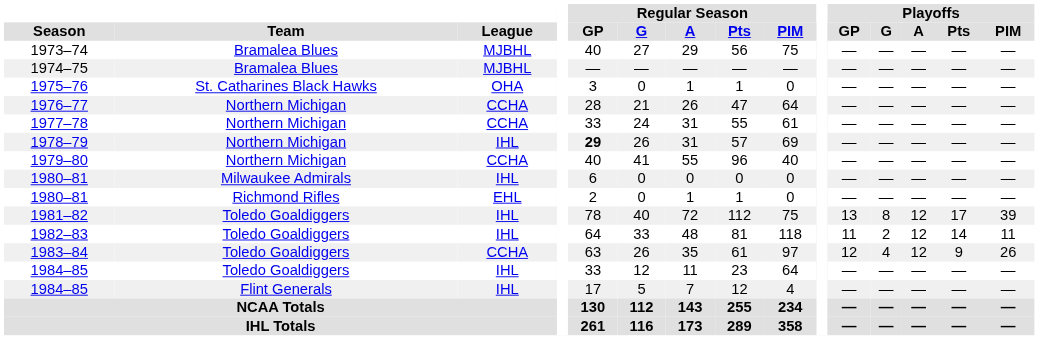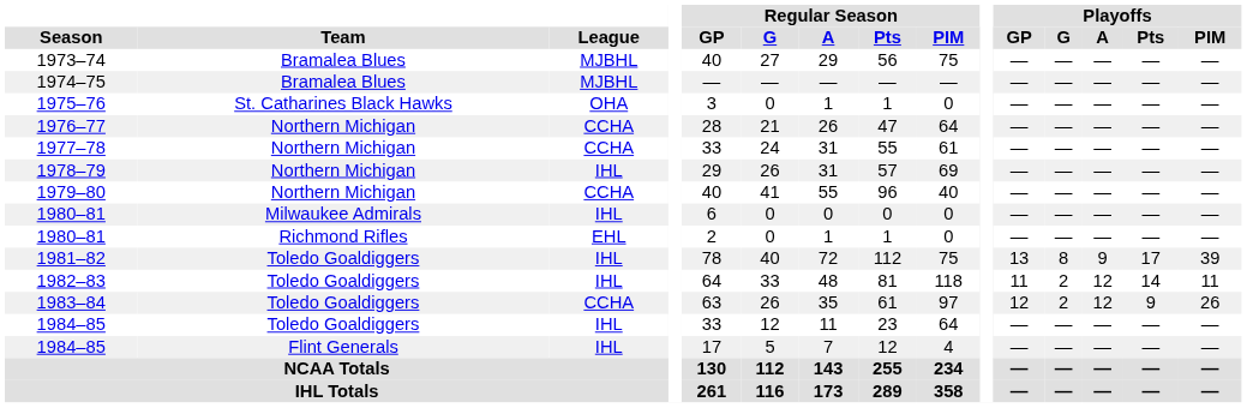 <table border="0" cellpadding="1" cellspacing="0" style="text-align:center; width:70em">
 <tr bgcolor="#e0e0e0">
 <th colspan="3"  bgcolor="#ffffff"> </th>
 <th rowspan="99" bgcolor="#ffffff"> </th>
 <th colspan="5">Regular Season</th>
 <th rowspan="99" bgcolor="#ffffff"> </th>
 <th colspan="5">Playoffs</th>
 </tr>
 <tr bgcolor="#e0e0e0">
 <th>Season</th>
 <th>Team</th>
 <th>League</th>
 <th>GP</th>
 <th><a href='#'>G</a></th>
 <th><a href='#'>A</a></th>
 <th><a href='#'>Pts</a></th>
 <th><a href='#'>PIM</a></th>
 <th>GP</th>
 <th>G</th>
 <th>A</th>
 <th>Pts</th>
 <th>PIM</th>
 </tr>
 <tr>
 <td>1973–74</td>
 <td><a href='#'>Bramalea Blues</a></td>
 <td><a href='#'>MJBHL</a></td>
 <td>40</td>
 <td>27</td>
 <td>29</td>
 <td>56</td>
 <td>75</td>
 <td>—</td>
 <td>—</td>
 <td>—</td>
 <td>—</td>
 <td>—</td>
 </tr>
 <tr bgcolor=f0f0f0>
 <td>1974–75</td>
 <td><a href='#'>Bramalea Blues</a></td>
 <td><a href='#'>MJBHL</a></td>
 <td>—</td>
 <td>—</td>
 <td>—</td>
 <td>—</td>
 <td>—</td>
 <td>—</td>
 <td>—</td>
 <td>—</td>
 <td>—</td>
 <td>—</td>
 </tr>
 <tr>
 <td><a href='#'>1975–76</a></td>
 <td><a href='#'>St. Catharines Black Hawks</a></td>
 <td><a href='#'>OHA</a></td>
 <td>3</td>
 <td>0</td>
 <td>1</td>
 <td>1</td>
 <td>0</td>
 <td>—</td>
 <td>—</td>
 <td>—</td>
 <td>—</td>
 <td>—</td>
 </tr>
 <tr bgcolor=f0f0f0>
 <td><a href='#'>1976–77</a></td>
 <td><a href='#'>Northern Michigan</a></td>
 <td><a href='#'>CCHA</a></td>
 <td>28</td>
 <td>21</td>
 <td>26</td>
 <td>47</td>
 <td>64</td>
 <td>—</td>
 <td>—</td>
 <td>—</td>
 <td>—</td>
 <td>—</td>
 </tr>
 <tr>
 <td><a href='#'>1977–78</a></td>
 <td><a href='#'>Northern Michigan</a></td>
 <td><a href='#'>CCHA</a></td>
 <td>33</td>
 <td>24</td>
 <td>31</td>
 <td>55</td>
 <td>61</td>
 <td>—</td>
 <td>—</td>
 <td>—</td>
 <td>—</td>
 <td>—</td>
 </tr>
 <tr bgcolor=f0f0f0>
 <td><a href='#'>1978–79</a></td>
 <td><a href='#'>Northern Michigan</a></td>
 <td><a href='#'>IHL</a></td>
-<td><strong>29</strong></td>
+<td>29</td>
 <td>26</td>
 <td>31</td>
 <td>57</td>
 <td>69</td>
 <td>—</td>
 <td>—</td>
 <td>—</td>
 <td>—</td>
 <td>—</td>
 </tr>
 <tr>
 <td><a href='#'>1979–80</a></td>
 <td><a href='#'>Northern Michigan</a></td>
 <td><a href='#'>CCHA</a></td>
 <td>40</td>
 <td>41</td>
 <td>55</td>
 <td>96</td>
 <td>40</td>
 <td>—</td>
 <td>—</td>
 <td>—</td>
 <td>—</td>
 <td>—</td>
 </tr>
 <tr bgcolor=f0f0f0>
 <td><a href='#'>1980–81</a></td>
 <td><a href='#'>Milwaukee Admirals</a></td>
 <td><a href='#'>IHL</a></td>
 <td>6</td>
 <td>0</td>
 <td>0</td>
 <td>0</td>
 <td>0</td>
 <td>—</td>
 <td>—</td>
 <td>—</td>
 <td>—</td>
 <td>—</td>
 </tr>
 <tr>
 <td><a href='#'>1980–81</a></td>
 <td><a href='#'>Richmond Rifles</a></td>
 <td><a href='#'>EHL</a></td>
 <td>2</td>
 <td>0</td>
 <td>1</td>
 <td>1</td>
 <td>0</td>
 <td>—</td>
 <td>—</td>
 <td>—</td>
 <td>—</td>
 <td>—</td>
 </tr>
 <tr bgcolor=f0f0f0>
 <td><a href='#'>1981–82</a></td>
 <td><a href='#'>Toledo Goaldiggers</a></td>
 <td><a href='#'>IHL</a></td>
 <td>78</td>
 <td>40</td>
 <td>72</td>
 <td>112</td>
 <td>75</td>
 <td>13</td>
 <td>8</td>
-<td>12</td>
+<td>9</td>
 <td>17</td>
 <td>39</td>
 </tr>
 <tr>
 <td><a href='#'>1982–83</a></td>
 <td><a href='#'>Toledo Goaldiggers</a></td>
 <td><a href='#'>IHL</a></td>
 <td>64</td>
 <td>33</td>
 <td>48</td>
 <td>81</td>
 <td>118</td>
 <td>11</td>
 <td>2</td>
 <td>12</td>
 <td>14</td>
 <td>11</td>
 </tr>
 <tr bgcolor=f0f0f0>
 <td><a href='#'>1983–84</a></td>
 <td><a href='#'>Toledo Goaldiggers</a></td>
 <td><a href='#'>CCHA</a></td>
 <td>63</td>
 <td>26</td>
 <td>35</td>
 <td>61</td>
 <td>97</td>
 <td>12</td>
-<td>4</td>
+<td>2</td>
 <td>12</td>
 <td>9</td>
 <td>26</td>
 </tr>
 <tr>
 <td><a href='#'>1984–85</a></td>
 <td><a href='#'>Toledo Goaldiggers</a></td>
 <td><a href='#'>IHL</a></td>
 <td>33</td>
 <td>12</td>
 <td>11</td>
 <td>23</td>
 <td>64</td>
 <td>—</td>
 <td>—</td>
 <td>—</td>
 <td>—</td>
 <td>—</td>
 </tr>
 <tr bgcolor=f0f0f0>
 <td><a href='#'>1984–85</a></td>
 <td><a href='#'>Flint Generals</a></td>
 <td><a href='#'>IHL</a></td>
 <td>17</td>
 <td>5</td>
 <td>7</td>
 <td>12</td>
 <td>4</td>
 <td>—</td>
 <td>—</td>
 <td>—</td>
 <td>—</td>
 <td>—</td>
 </tr>
 <tr bgcolor="#e0e0e0">
 <th colspan="3">NCAA Totals</th>
 <th>130</th>
 <th>112</th>
 <th>143</th>
 <th>255</th>
 <th>234</th>
 <th>—</th>
 <th>—</th>
 <th>—</th>
 <th>—</th>
 <th>—</th>
 </tr>
 <tr bgcolor="#e0e0e0">
 <th colspan="3">IHL Totals</th>
 <th>261</th>
 <th>116</th>
 <th>173</th>
 <th>289</th>
 <th>358</th>
 <th>—</th>
 <th>—</th>
 <th>—</th>
 <th>—</th>
 <th>—</th>
 </tr>
 </table>
